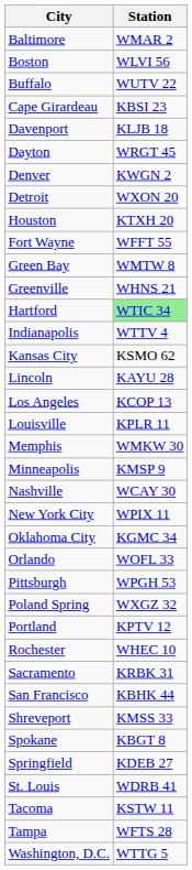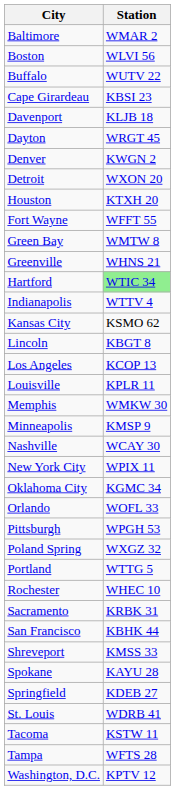 <table class="wikitable sortable">
 <tr>
 <th>City</th>
 <th>Station</th>
 </tr>
 <tr>
 <td><a href='#'>Baltimore</a></td>
 <td><a href='#'>WMAR 2</a></td>
 </tr>
 <tr>
 <td><a href='#'>Boston</a></td>
 <td><a href='#'>WLVI 56</a></td>
 </tr>
 <tr>
 <td><a href='#'>Buffalo</a></td>
 <td><a href='#'>WUTV 22</a></td>
 </tr>
 <tr>
 <td><a href='#'>Cape Girardeau</a></td>
 <td><a href='#'>KBSI 23</a></td>
 </tr>
 <tr>
 <td><a href='#'>Davenport</a></td>
 <td><a href='#'>KLJB 18</a></td>
 </tr>
 <tr>
 <td><a href='#'>Dayton</a></td>
 <td><a href='#'>WRGT 45</a></td>
 </tr>
 <tr>
 <td><a href='#'>Denver</a></td>
 <td><a href='#'>KWGN 2</a></td>
 </tr>
 <tr>
 <td><a href='#'>Detroit</a></td>
 <td><a href='#'>WXON 20</a></td>
 </tr>
 <tr>
 <td><a href='#'>Houston</a></td>
 <td><a href='#'>KTXH 20</a></td>
 </tr>
 <tr>
 <td><a href='#'>Fort Wayne</a></td>
 <td><a href='#'>WFFT 55</a></td>
 </tr>
 <tr>
 <td><a href='#'>Green Bay</a></td>
 <td><a href='#'>WMTW 8</a></td>
 </tr>
 <tr>
 <td><a href='#'>Greenville</a></td>
 <td><a href='#'>WHNS 21</a></td>
 </tr>
 <tr>
 <td><a href='#'>Hartford</a></td>
 <td style="background: lightgreen;"><a href='#'>WTIC 34</a></td>
 </tr>
 <tr>
 <td><a href='#'>Indianapolis</a></td>
 <td><a href='#'>WTTV 4</a></td>
 </tr>
 <tr>
 <td><a href='#'>Kansas City</a></td>
 <td>KSMO 62</td>
 </tr>
 <tr>
 <td><a href='#'>Lincoln</a></td>
-<td><a href='#'>KAYU 28</a></td>
+<td><a href='#'>KBGT 8</a></td>
 </tr>
 <tr>
 <td><a href='#'>Los Angeles</a></td>
 <td><a href='#'>KCOP 13</a></td>
 </tr>
 <tr>
 <td><a href='#'>Louisville</a></td>
 <td><a href='#'>KPLR 11</a></td>
 </tr>
 <tr>
 <td><a href='#'>Memphis</a></td>
 <td><a href='#'>WMKW 30</a></td>
 </tr>
 <tr>
 <td><a href='#'>Minneapolis</a></td>
 <td><a href='#'>KMSP 9</a></td>
 </tr>
 <tr>
 <td><a href='#'>Nashville</a></td>
 <td><a href='#'>WCAY 30</a></td>
 </tr>
 <tr>
 <td><a href='#'>New York City</a></td>
 <td><a href='#'> WPIX 11</a></td>
 </tr>
 <tr>
 <td><a href='#'>Oklahoma City</a></td>
 <td><a href='#'>KGMC 34</a></td>
 </tr>
 <tr>
 <td><a href='#'>Orlando</a></td>
 <td><a href='#'>WOFL 33</a></td>
 </tr>
 <tr>
 <td><a href='#'>Pittsburgh</a></td>
 <td><a href='#'>WPGH 53</a></td>
 </tr>
 <tr>
 <td><a href='#'>Poland Spring</a></td>
 <td><a href='#'>WXGZ 32</a></td>
 </tr>
 <tr>
 <td><a href='#'>Portland</a></td>
-<td><a href='#'>KPTV 12</a></td>
+<td><a href='#'>WTTG 5</a></td>
 </tr>
 <tr>
 <td><a href='#'>Rochester</a></td>
 <td><a href='#'>WHEC 10</a></td>
 </tr>
 <tr>
 <td><a href='#'>Sacramento</a></td>
 <td><a href='#'>KRBK 31</a></td>
 </tr>
 <tr>
 <td><a href='#'>San Francisco</a></td>
 <td><a href='#'>KBHK 44</a></td>
 </tr>
 <tr>
 <td><a href='#'>Shreveport</a></td>
 <td><a href='#'>KMSS 33</a></td>
 </tr>
 <tr>
 <td><a href='#'>Spokane</a></td>
-<td><a href='#'>KBGT 8</a></td>
+<td><a href='#'>KAYU 28</a></td>
 </tr>
 <tr>
 <td><a href='#'>Springfield</a></td>
 <td><a href='#'>KDEB 27</a></td>
 </tr>
 <tr>
 <td><a href='#'>St. Louis</a></td>
 <td><a href='#'>WDRB 41</a></td>
 </tr>
 <tr>
 <td><a href='#'>Tacoma</a></td>
 <td><a href='#'>KSTW 11</a></td>
 </tr>
 <tr>
 <td><a href='#'>Tampa</a></td>
 <td><a href='#'>WFTS 28</a></td>
 </tr>
 <tr>
 <td><a href='#'>Washington, D.C.</a></td>
-<td><a href='#'>WTTG 5</a></td>
+<td><a href='#'>KPTV 12</a></td>
 </tr>
 </table>
